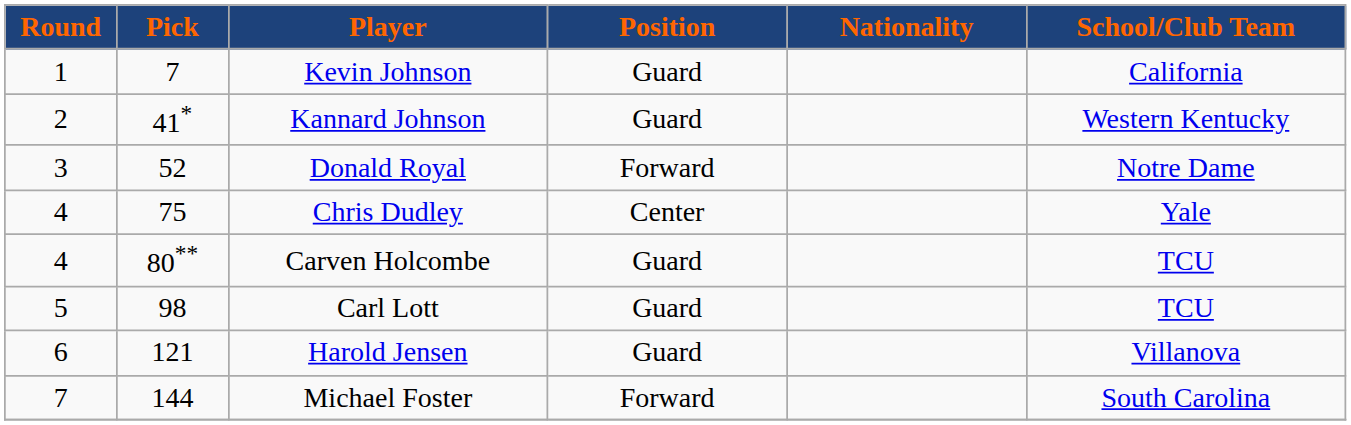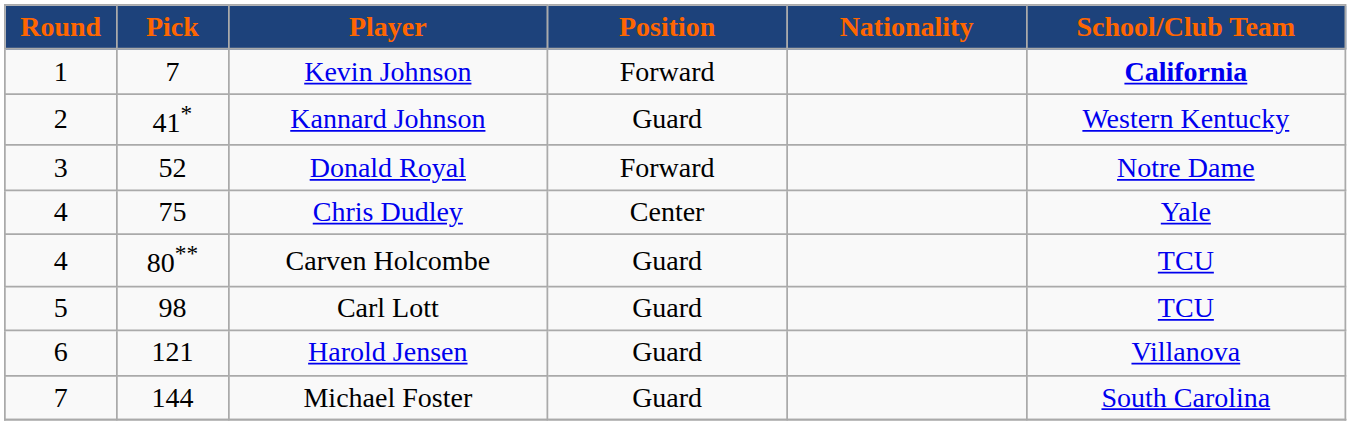 <table class="wikitable sortable sortable">
 <tr>
 <th style="background:#1d427b; color:#f60; width:7%;">Round</th>
 <th style="background:#1d427b; color:#f60; width:7%;">Pick</th>
 <th style="background:#1d427b; color:#f60; width:20%;">Player</th>
 <th style="background:#1d427b; color:#f60; width:15%;">Position</th>
 <th style="background:#1d427b; color:#f60; width:15%;">Nationality</th>
 <th style="background:#1d427b; color:#f60; width:20%;">School/Club Team</th>
 </tr>
 <tr align="center">
 <td>1</td>
 <td>7</td>
 <td><a href='#'>Kevin Johnson</a></td>
-<td>Guard</td>
+<td>Forward</td>
 <td></td>
-<td><a href='#'>California</a></td>
+<td><strong><a href='#'>California</a></strong></td>
 </tr>
 <tr align="center">
 <td>2</td>
 <td>41<sup>*</sup></td>
 <td><a href='#'>Kannard Johnson</a></td>
 <td>Guard</td>
 <td></td>
 <td><a href='#'>Western Kentucky</a></td>
 </tr>
 <tr align="center">
 <td>3</td>
 <td>52</td>
 <td><a href='#'>Donald Royal</a></td>
 <td>Forward</td>
 <td></td>
 <td><a href='#'>Notre Dame</a></td>
 </tr>
 <tr align="center">
 <td>4</td>
 <td>75</td>
 <td><a href='#'>Chris Dudley</a></td>
 <td>Center</td>
 <td></td>
 <td><a href='#'>Yale</a></td>
 </tr>
 <tr align="center">
 <td>4</td>
 <td>80<sup>**</sup></td>
 <td>Carven Holcombe</td>
 <td>Guard</td>
 <td></td>
 <td><a href='#'>TCU</a></td>
 </tr>
 <tr align="center">
 <td>5</td>
 <td>98</td>
 <td>Carl Lott</td>
 <td>Guard</td>
 <td></td>
 <td><a href='#'>TCU</a></td>
 </tr>
 <tr align="center">
 <td>6</td>
 <td>121</td>
 <td><a href='#'>Harold Jensen</a></td>
 <td>Guard</td>
 <td></td>
 <td><a href='#'>Villanova</a></td>
 </tr>
 <tr align="center">
 <td>7</td>
 <td>144</td>
 <td Michael Foster (basketball)>Michael Foster</td>
-<td>Forward</td>
+<td>Guard</td>
 <td></td>
 <td><a href='#'>South Carolina</a></td>
 </tr>
 <tr align="center">
 </tr>
 </table>
